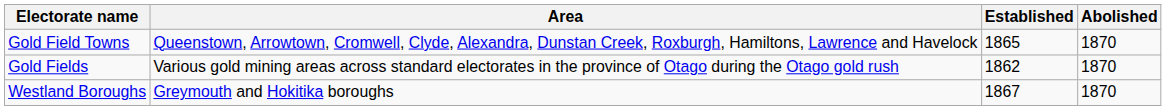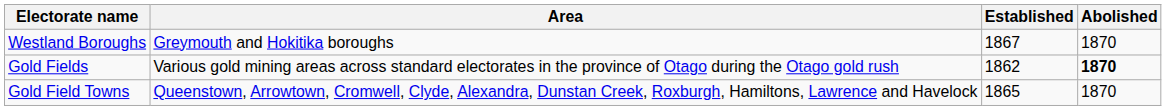 <table class="wikitable sortable">
 <tr>
 <th>Electorate name</th>
 <th>Area</th>
 <th>Established</th>
 <th>Abolished</th>
 </tr>
 <tr>
-<td><a href='#'>Gold Field Towns</a></td>
-<td data-sort-value="4.5"><a href='#'>Queenstown</a>, <a href='#'>Arrowtown</a>, <a href='#'>Cromwell</a>, <a href='#'>Clyde</a>, <a href='#'>Alexandra</a>, <a href='#'>Dunstan Creek</a>, <a href='#'>Roxburgh</a>, Hamiltons, <a href='#'>Lawrence</a> and Havelock</td>
-<td>1865</td>
+<td><a href='#'>Westland Boroughs</a></td>
+<td data-sort-value="1.5"><a href='#'>Greymouth</a> and <a href='#'>Hokitika</a> boroughs</td>
+<td>1867</td>
 <td>1870</td>
 </tr>
 <tr>
 <td><a href='#'>Gold Fields</a></td>
 <td data-sort-value="4.5">Various gold mining areas across standard electorates in the province of <a href='#'>Otago</a> during the <a href='#'>Otago gold rush</a></td>
 <td>1862</td>
-<td>1870</td>
+<td><strong>1870</strong></td>
 </tr>
 <tr>
-<td><a href='#'>Westland Boroughs</a></td>
-<td data-sort-value="1.5"><a href='#'>Greymouth</a> and <a href='#'>Hokitika</a> boroughs</td>
-<td>1867</td>
+<td><a href='#'>Gold Field Towns</a></td>
+<td data-sort-value="4.5"><a href='#'>Queenstown</a>, <a href='#'>Arrowtown</a>, <a href='#'>Cromwell</a>, <a href='#'>Clyde</a>, <a href='#'>Alexandra</a>, <a href='#'>Dunstan Creek</a>, <a href='#'>Roxburgh</a>, Hamiltons, <a href='#'>Lawrence</a> and Havelock</td>
+<td>1865</td>
 <td>1870</td>
 </tr>
 </table>
